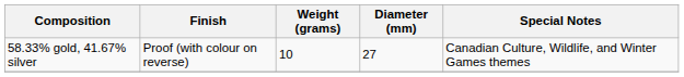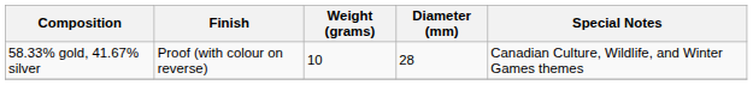 <table class="wikitable">
 <tr>
 <th>Composition</th>
 <th>Finish</th>
 <th>Weight (grams)</th>
 <th>Diameter (mm)</th>
 <th>Special Notes</th>
 </tr>
 <tr>
 <td>58.33% gold, 41.67% silver</td>
 <td>Proof (with colour on reverse)</td>
 <td>10</td>
-<td>27</td>
+<td>28</td>
 <td>Canadian Culture, Wildlife, and Winter Games themes</td>
 </tr>
 <tr>
 </tr>
 </table>
